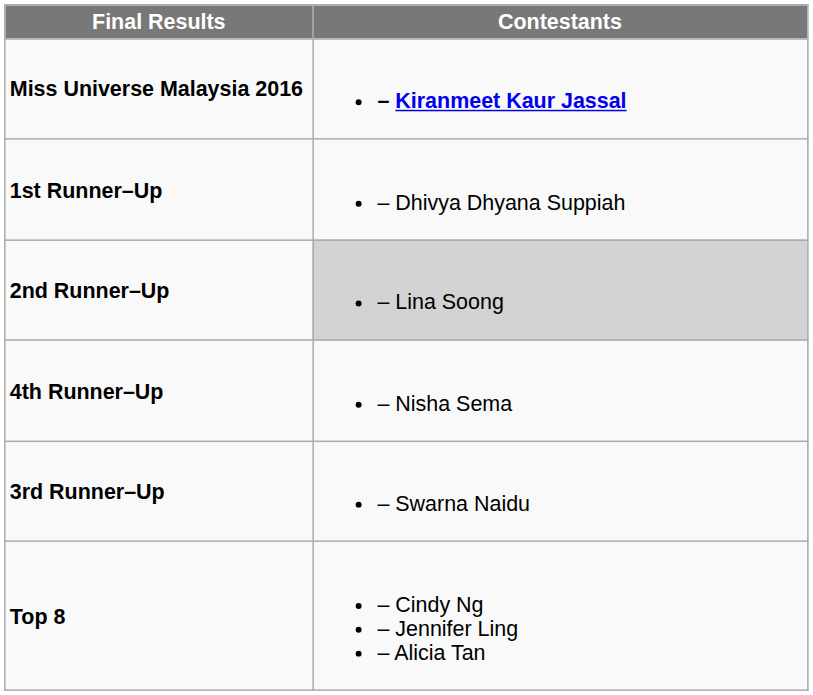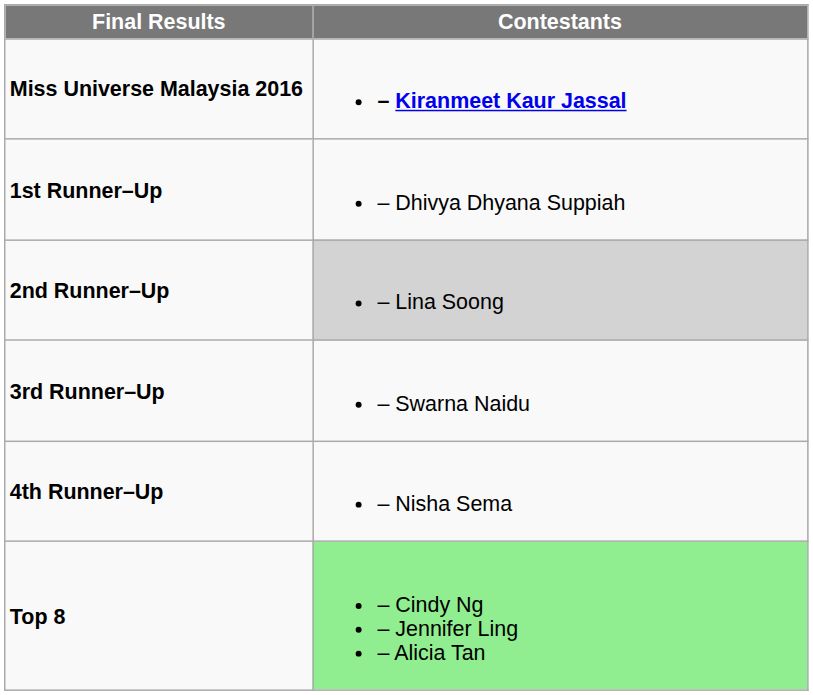 <table class="wikitable sortable" style="font-size: 90%;">
 <tr>
 <th width="200" style="background-color:#787878;color:#FFFFFF;">Final Results</th>
 <th width="325" style="background-color:#787878;color:#FFFFFF;">Contestants</th>
 </tr>
 <tr>
 <td><strong>Miss Universe Malaysia 2016</strong></td>
 <td><br><ul><li><strong> – <a href='#'>Kiranmeet Kaur Jassal</a></strong></li></ul></td>
 </tr>
 <tr>
 <td><strong>1st Runner–Up</strong></td>
 <td><br><ul><li><strong></strong> – Dhivya Dhyana Suppiah</li></ul></td>
 </tr>
 <tr>
 <td><strong>2nd Runner–Up</strong></td>
 <td style="background: lightgrey;"><br><ul><li><strong></strong> – Lina Soong</li></ul></td>
 </tr>
 <tr>
+<td><strong>3rd Runner–Up</strong></td>
+<td><br><ul><li><strong></strong> – Swarna Naidu</li></ul></td>
+</tr>
+<tr>
 <td><strong>4th Runner–Up</strong></td>
 <td><br><ul><li><strong></strong> – Nisha Sema</li></ul></td>
 </tr>
 <tr>
-<td><strong>3rd Runner–Up</strong></td>
-<td><br><ul><li><strong></strong> – Swarna Naidu</li></ul></td>
-</tr>
-<tr>
 <td><strong>Top 8</strong></td>
-<td><br><ul><li><strong></strong> – Cindy Ng</li><li><strong></strong> – Jennifer Ling</li><li><strong></strong> – Alicia Tan</li></ul></td>
+<td style="background: lightgreen;"><br><ul><li><strong></strong> – Cindy Ng</li><li><strong></strong> – Jennifer Ling</li><li><strong></strong> – Alicia Tan</li></ul></td>
 </tr>
 </table>
